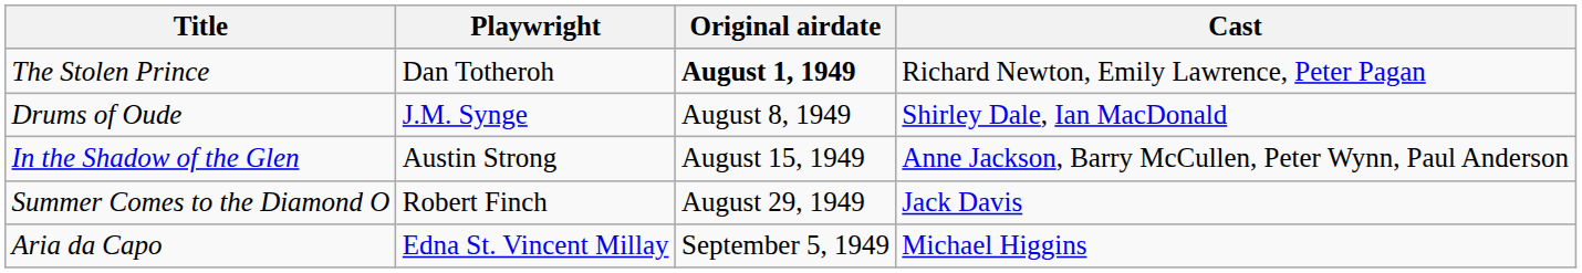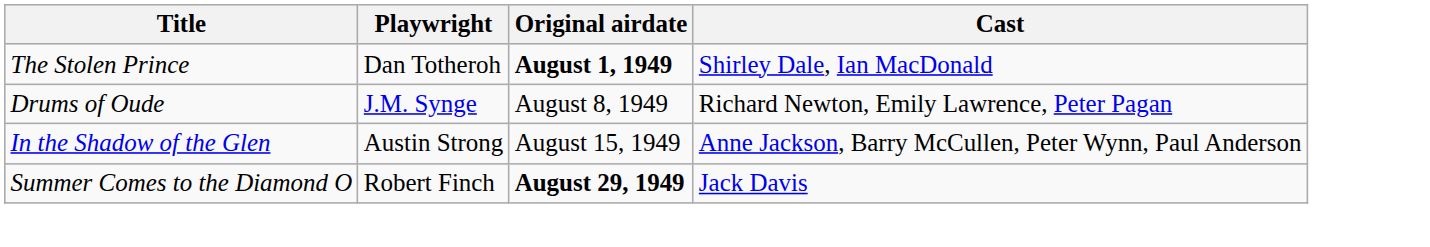 <table class="wikitable">
 <tr>
 <th>Title</th>
 <th>Playwright</th>
 <th>Original airdate</th>
 <th>Cast</th>
 </tr>
 <tr>
 <td><em>The Stolen Prince</em></td>
 <td>Dan Totheroh</td>
 <td><strong>August 1, 1949</strong></td>
-<td>Richard Newton, Emily Lawrence, <a href='#'>Peter Pagan</a></td>
+<td><a href='#'>Shirley Dale</a>, <a href='#'>Ian MacDonald</a></td>
 </tr>
 <tr>
 <td><em>Drums of Oude</em></td>
 <td><a href='#'>J.M. Synge</a></td>
 <td>August 8, 1949</td>
-<td><a href='#'>Shirley Dale</a>, <a href='#'>Ian MacDonald</a></td>
+<td>Richard Newton, Emily Lawrence, <a href='#'>Peter Pagan</a></td>
 </tr>
 <tr>
 <td><em><a href='#'>In the Shadow of the Glen</a></em></td>
 <td>Austin Strong</td>
 <td>August 15, 1949</td>
 <td><a href='#'>Anne Jackson</a>, Barry McCullen, Peter Wynn, Paul Anderson</td>
 </tr>
 <tr>
 <td><em>Summer Comes to the Diamond O</em></td>
 <td>Robert Finch</td>
-<td>August 29, 1949</td>
+<td><strong>August 29, 1949</strong></td>
 <td><a href='#'>Jack Davis</a></td>
 </tr>
-<tr>
-<td><em>Aria da Capo</em></td>
-<td><a href='#'>Edna St. Vincent Millay</a></td>
-<td>September 5, 1949</td>
-<td><a href='#'>Michael Higgins</a></td>
-</tr>
 </table>
